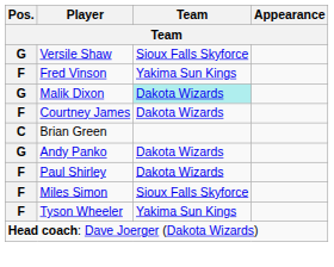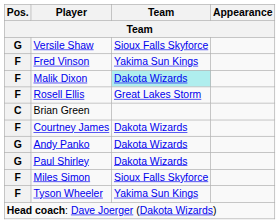 <table class="wikitable">
 <tr>
 <th>Pos.</th>
 <th>Player</th>
 <th>Team</th>
 <th>Appearance</th>
 </tr>
 <tr>
 <th colspan="4">Team</th>
 </tr>
 <tr>
 <th>G</th>
 <td><a href='#'>Versile Shaw</a></td>
 <td><a href='#'>Sioux Falls Skyforce</a></td>
 <td></td>
 </tr>
 <tr>
 <th>F</th>
 <td><a href='#'>Fred Vinson</a></td>
 <td><a href='#'>Yakima Sun Kings</a></td>
 <td></td>
 </tr>
 <tr>
-<th>G</th>
+<th>F</th>
 <td><a href='#'>Malik Dixon</a></td>
 <td style="background: paleturquoise;"><a href='#'>Dakota Wizards</a></td>
+<td></td>
+</tr>
+<tr>
+<th>F</th>
+<td><a href='#'>Rosell Ellis</a></td>
+<td><a href='#'>Great Lakes Storm</a></td>
+<td></td>
+</tr>
+<tr>
+<th>C</th>
+<td>Brian Green</td>
+<td></td>
 <td></td>
 </tr>
 <tr>
 <th>F</th>
 <td><a href='#'>Courtney James</a></td>
 <td><a href='#'>Dakota Wizards</a></td>
 <td></td>
 </tr>
 <tr>
-<th>C</th>
-<td>Brian Green</td>
-<td></td>
-<td></td>
-</tr>
-<tr>
 <th>G</th>
 <td><a href='#'>Andy Panko</a></td>
 <td><a href='#'>Dakota Wizards</a></td>
 <td></td>
 </tr>
 <tr>
-<th>F</th>
+<th>G</th>
 <td><a href='#'>Paul Shirley</a></td>
 <td><a href='#'>Dakota Wizards</a></td>
 <td></td>
 </tr>
 <tr>
 <th>F</th>
 <td><a href='#'>Miles Simon</a></td>
 <td><a href='#'>Sioux Falls Skyforce</a></td>
 <td></td>
 </tr>
 <tr>
 <th>F</th>
 <td><a href='#'>Tyson Wheeler</a></td>
 <td><a href='#'>Yakima Sun Kings</a></td>
 <td></td>
 </tr>
 <tr>
 <td colspan="4"><strong>Head coach</strong>: <a href='#'>Dave Joerger</a> (<a href='#'>Dakota Wizards</a>)</td>
 </tr>
 </table>
